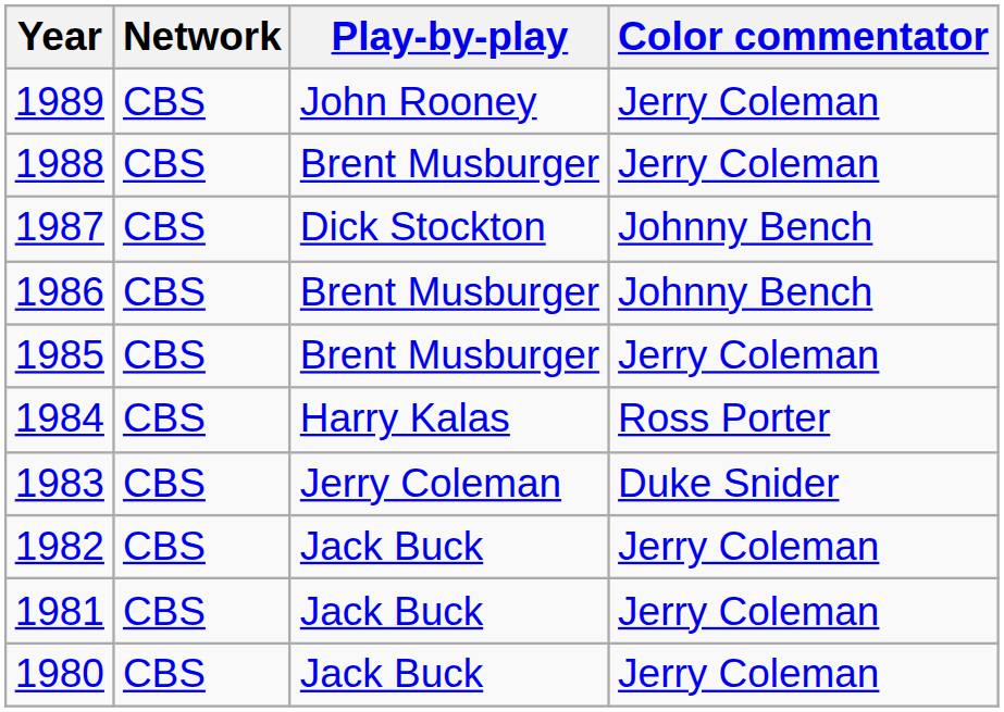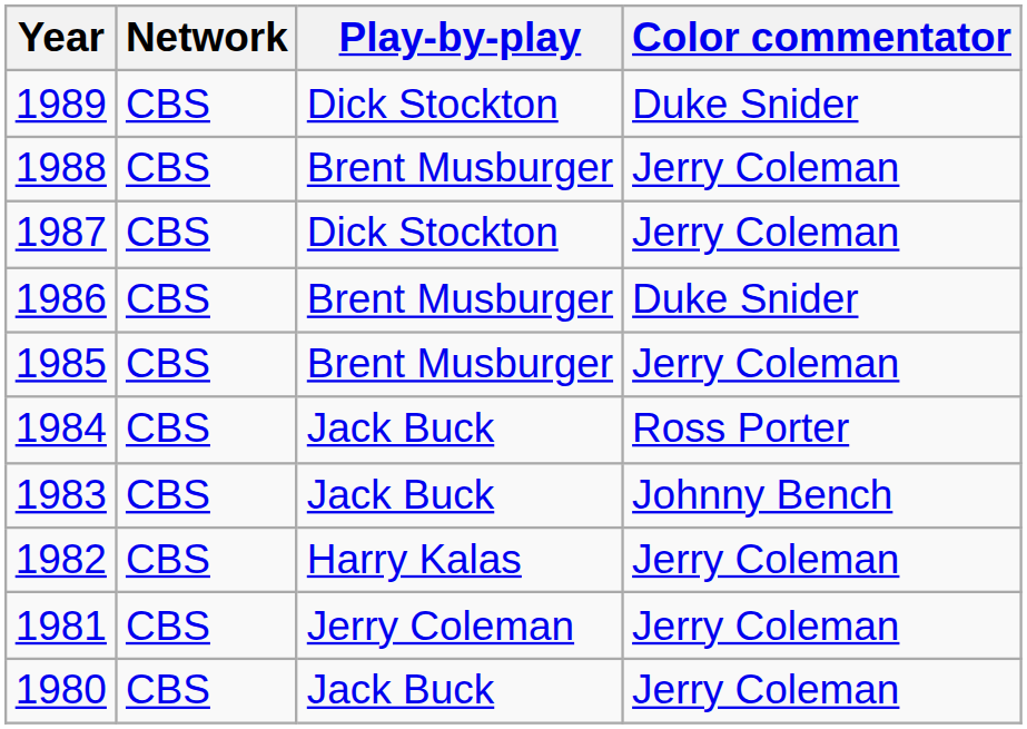 <table class="wikitable">
 <tr>
 <th>Year</th>
 <th>Network</th>
 <th><a href='#'>Play-by-play</a></th>
 <th><a href='#'>Color commentator</a></th>
 </tr>
 <tr>
 <td><a href='#'>1989</a></td>
 <td><a href='#'>CBS</a></td>
-<td><a href='#'>John Rooney</a></td>
-<td><a href='#'>Jerry Coleman</a></td>
+<td><a href='#'>Dick Stockton</a></td>
+<td><a href='#'>Duke Snider</a></td>
 </tr>
 <tr>
 <td><a href='#'>1988</a></td>
 <td><a href='#'>CBS</a></td>
 <td><a href='#'>Brent Musburger</a></td>
 <td><a href='#'>Jerry Coleman</a></td>
 </tr>
 <tr>
 <td><a href='#'>1987</a></td>
 <td><a href='#'>CBS</a></td>
 <td><a href='#'>Dick Stockton</a></td>
-<td><a href='#'>Johnny Bench</a></td>
+<td><a href='#'>Jerry Coleman</a></td>
 </tr>
 <tr>
 <td><a href='#'>1986</a></td>
 <td><a href='#'>CBS</a></td>
 <td><a href='#'>Brent Musburger</a></td>
-<td><a href='#'>Johnny Bench</a></td>
+<td><a href='#'>Duke Snider</a></td>
 </tr>
 <tr>
 <td><a href='#'>1985</a></td>
 <td><a href='#'>CBS</a></td>
 <td><a href='#'>Brent Musburger</a></td>
 <td><a href='#'>Jerry Coleman</a></td>
 </tr>
 <tr>
 <td><a href='#'>1984</a></td>
 <td><a href='#'>CBS</a></td>
-<td><a href='#'>Harry Kalas</a></td>
+<td><a href='#'>Jack Buck</a></td>
 <td><a href='#'>Ross Porter</a></td>
 </tr>
 <tr>
 <td><a href='#'>1983</a></td>
 <td><a href='#'>CBS</a></td>
-<td><a href='#'>Jerry Coleman</a></td>
-<td><a href='#'>Duke Snider</a></td>
+<td><a href='#'>Jack Buck</a></td>
+<td><a href='#'>Johnny Bench</a></td>
 </tr>
 <tr>
 <td><a href='#'>1982</a></td>
 <td><a href='#'>CBS</a></td>
-<td><a href='#'>Jack Buck</a></td>
+<td><a href='#'>Harry Kalas</a></td>
 <td><a href='#'>Jerry Coleman</a></td>
 </tr>
 <tr>
 <td><a href='#'>1981</a></td>
 <td><a href='#'>CBS</a></td>
-<td><a href='#'>Jack Buck</a></td>
+<td><a href='#'>Jerry Coleman</a></td>
 <td><a href='#'>Jerry Coleman</a></td>
 </tr>
 <tr>
 <td><a href='#'>1980</a></td>
 <td><a href='#'>CBS</a></td>
 <td><a href='#'>Jack Buck</a></td>
 <td><a href='#'>Jerry Coleman</a></td>
 </tr>
 </table>
